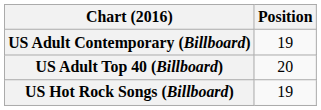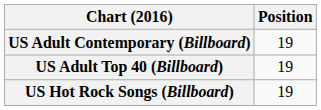 <table class="wikitable plainrowheaders sortable" style="text-align:center">
 <tr>
 <th>Chart (2016)</th>
 <th>Position</th>
 </tr>
 <tr>
 <th scope="row">US Adult Contemporary (<em>Billboard</em>)</th>
 <td>19</td>
 </tr>
 <tr>
 <th scope="row">US Adult Top 40 (<em>Billboard</em>)</th>
-<td>20</td>
+<td>19</td>
 </tr>
 <tr>
 <th scope="row">US Hot Rock Songs (<em>Billboard</em>)</th>
 <td>19</td>
 </tr>
 </table>
